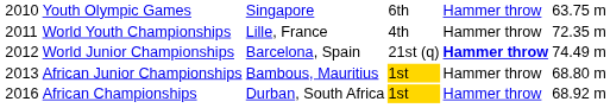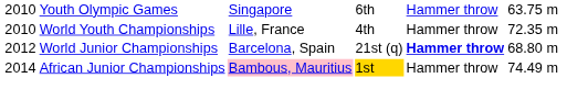 <table>
 <tr>
 <td>2010</td>
 <td><a href='#'>Youth Olympic Games</a></td>
 <td><a href='#'>Singapore</a></td>
 <td>6th</td>
 <td><a href='#'>Hammer throw</a></td>
 <td>63.75 m</td>
 </tr>
 <tr>
-<td>2011</td>
+<td>2010</td>
 <td><a href='#'>World Youth Championships</a></td>
 <td><a href='#'>Lille</a>, France</td>
 <td>4th</td>
 <td>Hammer throw</td>
 <td>72.35 m</td>
 </tr>
 <tr>
 <td>2012</td>
 <td><a href='#'>World Junior Championships</a></td>
 <td><a href='#'>Barcelona</a>, Spain</td>
 <td>21st (q)</td>
 <td><strong><a href='#'>Hammer throw</a></strong></td>
-<td>74.49 m</td>
-</tr>
-<tr>
-<td>2013</td>
-<td><a href='#'>African Junior Championships</a></td>
-<td><a href='#'>Bambous, Mauritius</a></td>
-<td bgcolor=gold>1st</td>
-<td>Hammer throw</td>
 <td>68.80 m</td>
 </tr>
 <tr>
-<td>2016</td>
-<td><a href='#'>African Championships</a></td>
-<td><a href='#'>Durban</a>, South Africa</td>
+<td>2014</td>
+<td><a href='#'>African Junior Championships</a></td>
+<td style="background: pink;"><a href='#'>Bambous, Mauritius</a></td>
 <td bgcolor=gold>1st</td>
-<td><a href='#'>Hammer throw</a></td>
-<td>68.92 m</td>
+<td>Hammer throw</td>
+<td>74.49 m</td>
 </tr>
 </table>
